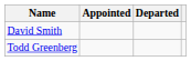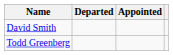 <table class="wikitable sortable" style="text-align:center;">
 <tr>
 <th>Name</th>
+<th>Departed</th>
 <th>Appointed</th>
-<th>Departed</th>
 <th></th>
 </tr>
 <tr>
 <td align=left><a href='#'>David Smith</a></td>
 <td></td>
 <td></td>
 <td></td>
 </tr>
 <tr>
 <td align=left><a href='#'>Todd Greenberg</a></td>
 <td></td>
 <td></td>
 <td></td>
 </tr>
 </table>
